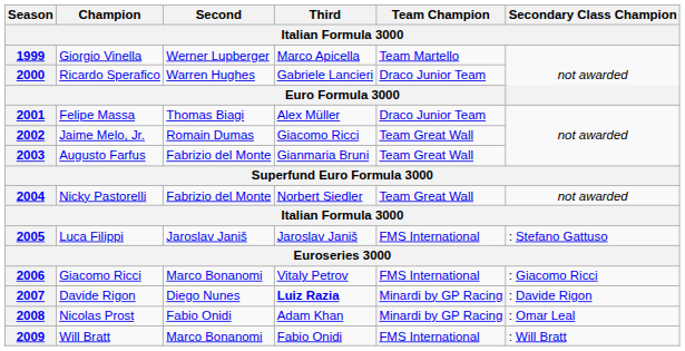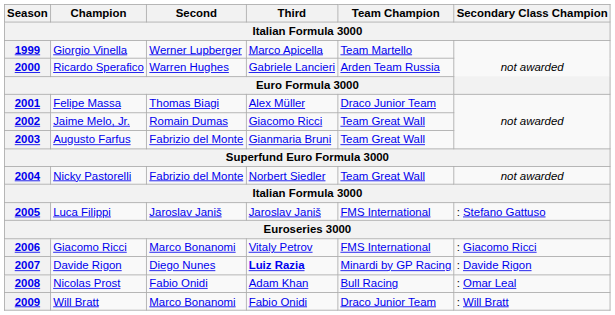 <table class="wikitable" style="font-size:85%;">
 <tr>
 <th>Season</th>
 <th>Champion</th>
 <th>Second</th>
 <th>Third</th>
 <th>Team Champion</th>
 <th>Secondary Class Champion</th>
 </tr>
 <tr>
 <th colspan=6>Italian Formula 3000</th>
 </tr>
 <tr>
 <th><a href='#'>1999</a></th>
 <td> <a href='#'>Giorgio Vinella</a></td>
 <td> <a href='#'>Werner Lupberger</a></td>
 <td> <a href='#'>Marco Apicella</a></td>
 <td> <a href='#'>Team Martello</a></td>
 <td align=center rowspan=3><em>not awarded</em></td>
 </tr>
 <tr>
 <th><a href='#'>2000</a></th>
 <td> <a href='#'>Ricardo Sperafico</a></td>
 <td> <a href='#'>Warren Hughes</a></td>
 <td> <a href='#'>Gabriele Lancieri</a></td>
-<td> <a href='#'>Draco Junior Team</a></td>
+<td> <a href='#'>Arden Team Russia</a></td>
 </tr>
 <tr>
 <th colspan=6>Euro Formula 3000</th>
 </tr>
 <tr>
 <th><a href='#'>2001</a></th>
 <td> <a href='#'>Felipe Massa</a></td>
 <td> <a href='#'>Thomas Biagi</a></td>
 <td> <a href='#'>Alex Müller</a></td>
 <td> <a href='#'>Draco Junior Team</a></td>
 <td align=center rowspan=3><em>not awarded</em></td>
 </tr>
 <tr>
 <th><a href='#'>2002</a></th>
 <td> <a href='#'>Jaime Melo, Jr.</a></td>
 <td> <a href='#'>Romain Dumas</a></td>
 <td> <a href='#'>Giacomo Ricci</a></td>
 <td> <a href='#'>Team Great Wall</a></td>
 </tr>
 <tr>
 <th><a href='#'>2003</a></th>
 <td> <a href='#'>Augusto Farfus</a></td>
 <td> <a href='#'>Fabrizio del Monte</a></td>
 <td> <a href='#'>Gianmaria Bruni</a></td>
 <td> <a href='#'>Team Great Wall</a></td>
 </tr>
 <tr>
 <th colspan=6>Superfund Euro Formula 3000</th>
 </tr>
 <tr>
 <th><a href='#'>2004</a></th>
 <td> <a href='#'>Nicky Pastorelli</a></td>
 <td> <a href='#'>Fabrizio del Monte</a></td>
 <td> <a href='#'>Norbert Siedler</a></td>
 <td> <a href='#'>Team Great Wall</a></td>
 <td align=center><em>not awarded</em></td>
 </tr>
 <tr>
 <th colspan=6>Italian Formula 3000</th>
 </tr>
 <tr>
 <th><a href='#'>2005</a></th>
 <td> <a href='#'>Luca Filippi</a></td>
 <td> <a href='#'>Jaroslav Janiš</a></td>
 <td> <a href='#'>Jaroslav Janiš</a></td>
 <td> <a href='#'>FMS International</a></td>
 <td>:  <a href='#'>Stefano Gattuso</a></td>
 </tr>
 <tr>
 <th colspan=6>Euroseries 3000</th>
 </tr>
 <tr>
 <th><a href='#'>2006</a></th>
 <td> <a href='#'>Giacomo Ricci</a></td>
 <td> <a href='#'>Marco Bonanomi</a></td>
 <td> <a href='#'>Vitaly Petrov</a></td>
 <td> <a href='#'>FMS International</a></td>
 <td>:  <a href='#'>Giacomo Ricci</a></td>
 </tr>
 <tr>
 <th><a href='#'>2007</a></th>
 <td> <a href='#'>Davide Rigon</a></td>
 <td> <a href='#'>Diego Nunes</a></td>
 <td><strong> <a href='#'>Luiz Razia</a></strong></td>
 <td> <a href='#'>Minardi by GP Racing</a></td>
 <td>:  <a href='#'>Davide Rigon</a></td>
 </tr>
 <tr>
 <th><a href='#'>2008</a></th>
 <td> <a href='#'>Nicolas Prost</a></td>
 <td> <a href='#'>Fabio Onidi</a></td>
 <td> <a href='#'>Adam Khan</a></td>
-<td> <a href='#'>Minardi by GP Racing</a></td>
+<td> <a href='#'>Bull Racing</a></td>
 <td>:  <a href='#'>Omar Leal</a></td>
 </tr>
 <tr>
 <th><a href='#'>2009</a></th>
 <td> <a href='#'>Will Bratt</a></td>
 <td> <a href='#'>Marco Bonanomi</a></td>
 <td> <a href='#'>Fabio Onidi</a></td>
-<td> <a href='#'>FMS International</a></td>
+<td> <a href='#'>Draco Junior Team</a></td>
 <td>:  <a href='#'>Will Bratt</a></td>
 </tr>
 </table>
